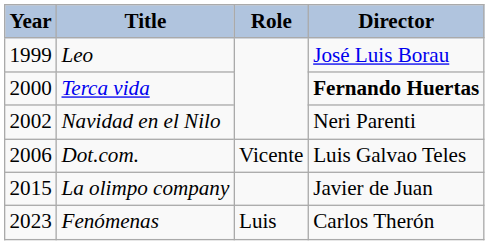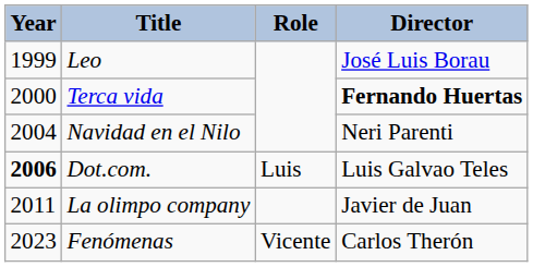 <table class="wikitable" border="2" cellpadding="4">
 <tr>
 <th style="background:#B0C4DE;">Year</th>
 <th style="background:#B0C4DE;">Title</th>
 <th style="background:#B0C4DE;">Role</th>
 <th style="background:#B0C4DE;">Director</th>
 </tr>
 <tr>
 <td>1999</td>
 <td><em>Leo</em></td>
 <td rowspan="3"></td>
 <td><a href='#'>José Luis Borau</a></td>
 </tr>
 <tr>
 <td>2000</td>
 <td><em><a href='#'>Terca vida</a></em></td>
 <td><strong>Fernando Huertas</strong></td>
 </tr>
 <tr>
-<td>2002</td>
+<td>2004</td>
 <td><em>Navidad en el Nilo</em></td>
 <td>Neri Parenti</td>
 </tr>
 <tr>
-<td>2006</td>
+<td><strong>2006</strong></td>
 <td><em>Dot.com.</em></td>
-<td>Vicente</td>
+<td>Luis</td>
 <td>Luis Galvao Teles</td>
 </tr>
 <tr>
-<td>2015</td>
+<td>2011</td>
 <td><em>La olimpo company</em></td>
 <td></td>
 <td>Javier de Juan</td>
 </tr>
 <tr>
 <td>2023</td>
 <td><em>Fenómenas</em></td>
-<td>Luis</td>
+<td>Vicente</td>
 <td>Carlos Therón</td>
 </tr>
 </table>
